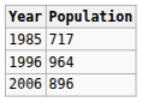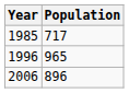 <table class="wikitable">
 <tr>
 <th>Year</th>
 <th>Population</th>
 </tr>
 <tr>
 <td>1985</td>
 <td>717</td>
 </tr>
 <tr>
 <td>1996</td>
-<td>964</td>
+<td>965</td>
 </tr>
 <tr>
 <td>2006</td>
 <td>896</td>
 </tr>
 </table>
